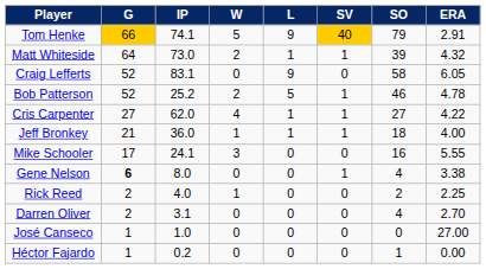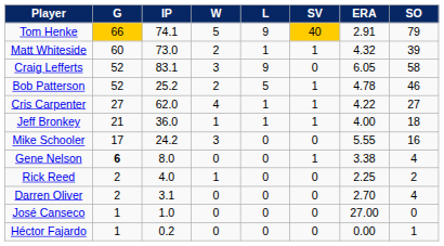 <table class="wikitable sortable">
 <tr>
 <th style="background:#072764;color:white;" width="16%">Player</th>
 <th style="background:#072764;color:white;" width="9%">G</th>
 <th style="background:#072764;color:white;" width="9%">IP</th>
 <th style="background:#072764;color:white;" width="9%">W</th>
 <th style="background:#072764;color:white;" width="9%">L</th>
 <th style="background:#072764;color:white;" width="9%">SV</th>
+<th style="background:#072764;color:white;" width="9%">ERA</th>
 <th style="background:#072764;color:white;" width="9%">SO</th>
-<th style="background:#072764;color:white;" width="9%">ERA</th>
 </tr>
 <tr align="center">
 <td><a href='#'>Tom Henke</a></td>
 <td bgcolor="#FFCC00">66</td>
 <td>74.1</td>
 <td>5</td>
 <td>9</td>
 <td bgcolor="#FFCC00">40</td>
+<td>2.91</td>
 <td>79</td>
-<td>2.91</td>
 </tr>
 <tr align="center">
 <td><a href='#'>Matt Whiteside</a></td>
-<td>64</td>
+<td>60</td>
 <td>73.0</td>
 <td>2</td>
 <td>1</td>
 <td>1</td>
+<td>4.32</td>
 <td>39</td>
-<td>4.32</td>
 </tr>
 <tr align="center">
 <td><a href='#'>Craig Lefferts</a></td>
 <td>52</td>
 <td>83.1</td>
-<td>0</td>
+<td>3</td>
 <td>9</td>
 <td>0</td>
+<td>6.05</td>
 <td>58</td>
-<td>6.05</td>
 </tr>
 <tr align="center">
 <td><a href='#'>Bob Patterson</a></td>
 <td>52</td>
 <td>25.2</td>
 <td>2</td>
 <td>5</td>
 <td>1</td>
+<td>4.78</td>
 <td>46</td>
-<td>4.78</td>
 </tr>
 <tr align="center">
 <td><a href='#'>Cris Carpenter</a></td>
 <td>27</td>
 <td>62.0</td>
 <td>4</td>
 <td>1</td>
 <td>1</td>
+<td>4.22</td>
 <td>27</td>
-<td>4.22</td>
 </tr>
 <tr align="center">
 <td><a href='#'>Jeff Bronkey</a></td>
 <td>21</td>
 <td>36.0</td>
 <td>1</td>
 <td>1</td>
 <td>1</td>
+<td>4.00</td>
 <td>18</td>
-<td>4.00</td>
 </tr>
 <tr align="center">
 <td><a href='#'>Mike Schooler</a></td>
 <td>17</td>
-<td>24.1</td>
+<td>24.2</td>
 <td>3</td>
 <td>0</td>
 <td>0</td>
+<td>5.55</td>
 <td>16</td>
-<td>5.55</td>
 </tr>
 <tr align="center">
 <td><a href='#'>Gene Nelson</a></td>
 <td><strong>6</strong></td>
 <td>8.0</td>
 <td>0</td>
 <td>0</td>
 <td>1</td>
+<td>3.38</td>
 <td>4</td>
-<td>3.38</td>
 </tr>
 <tr align="center">
 <td><a href='#'>Rick Reed</a></td>
 <td>2</td>
 <td>4.0</td>
 <td>1</td>
 <td>0</td>
 <td>0</td>
+<td>2.25</td>
 <td>2</td>
-<td>2.25</td>
 </tr>
 <tr align="center">
 <td><a href='#'>Darren Oliver</a></td>
 <td>2</td>
 <td>3.1</td>
 <td>0</td>
 <td>0</td>
 <td>0</td>
+<td>2.70</td>
 <td>4</td>
-<td>2.70</td>
 </tr>
 <tr align="center">
 <td><a href='#'>José Canseco</a></td>
 <td>1</td>
 <td>1.0</td>
 <td>0</td>
 <td>0</td>
 <td>0</td>
+<td>27.00</td>
 <td>0</td>
-<td>27.00</td>
 </tr>
 <tr align="center">
 <td><a href='#'>Héctor Fajardo</a></td>
 <td>1</td>
 <td>0.2</td>
 <td>0</td>
 <td>0</td>
 <td>0</td>
+<td>0.00</td>
 <td>1</td>
-<td>0.00</td>
 </tr>
 </table>
